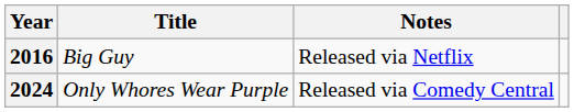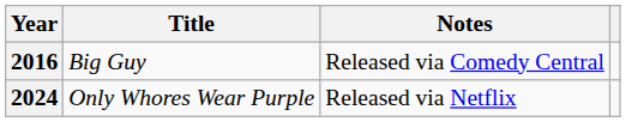 <table class="wikitable plainrowheaders sortable" style="margin-right: 0;">
 <tr>
 <th scope="col">Year</th>
 <th scope="col">Title</th>
 <th scope="col" class="unsortable">Notes</th>
 <th scope="col" class="unsortable"></th>
 </tr>
 <tr>
 <th scope="row">2016</th>
 <td><em>Big Guy</em></td>
-<td>Released via <a href='#'>Netflix</a></td>
+<td>Released via <a href='#'>Comedy Central</a></td>
 <td style="text-align:center;"></td>
 </tr>
 <tr>
 <th scope="row">2024</th>
 <td><em>Only Whores Wear Purple</em></td>
-<td>Released via <a href='#'>Comedy Central</a></td>
+<td>Released via <a href='#'>Netflix</a></td>
 <td style="text-align:center;"></td>
 </tr>
 </table>
